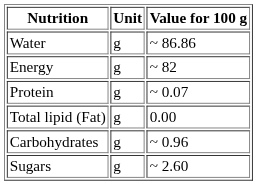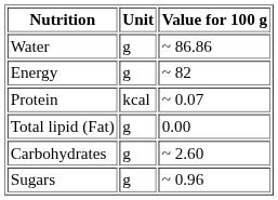 <table border="1" cellpadding="2">
 <tr>
 <th scope="col">Nutrition</th>
 <th scope="col">Unit</th>
 <th scope="col">Value for 100 g</th>
 </tr>
 <tr>
 <td>Water</td>
 <td>g</td>
 <td>~ 86.86</td>
 </tr>
 <tr>
 <td>Energy</td>
 <td>g</td>
 <td>~ 82</td>
 </tr>
 <tr>
 <td>Protein</td>
-<td>g</td>
+<td>kcal</td>
 <td>~ 0.07</td>
 </tr>
 <tr>
 <td>Total lipid (Fat)</td>
 <td>g</td>
 <td>0.00</td>
 </tr>
 <tr>
 <td>Carbohydrates</td>
 <td>g</td>
-<td>~ 0.96</td>
+<td>~ 2.60</td>
 </tr>
 <tr>
 <td>Sugars</td>
 <td>g</td>
-<td>~ 2.60</td>
+<td>~ 0.96</td>
 </tr>
 </table>
